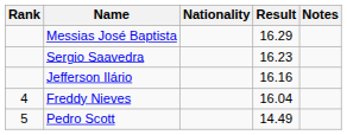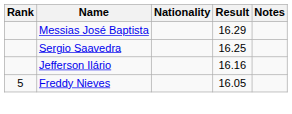 <table class="wikitable sortable" style="text-align:center">
 <tr>
 <th>Rank</th>
 <th>Name</th>
 <th>Nationality</th>
 <th>Result</th>
 <th>Notes</th>
 </tr>
 <tr>
 <td></td>
 <td align=left><a href='#'>Messias José Baptista</a></td>
 <td align=left></td>
 <td>16.29</td>
 <td></td>
 </tr>
 <tr>
 <td></td>
 <td align=left><a href='#'>Sergio Saavedra</a></td>
 <td align=left></td>
-<td>16.23</td>
+<td>16.25</td>
 <td></td>
 </tr>
 <tr>
 <td></td>
 <td align=left><a href='#'>Jefferson Ilário</a></td>
 <td align=left></td>
 <td>16.16</td>
 <td></td>
 </tr>
 <tr>
-<td>4</td>
+<td>5</td>
 <td align=left><a href='#'>Freddy Nieves</a></td>
 <td align=left></td>
-<td>16.04</td>
-<td></td>
-</tr>
-<tr>
-<td>5</td>
-<td align=left><a href='#'>Pedro Scott</a></td>
-<td align=left></td>
-<td>14.49</td>
+<td>16.05</td>
 <td></td>
 </tr>
 </table>
